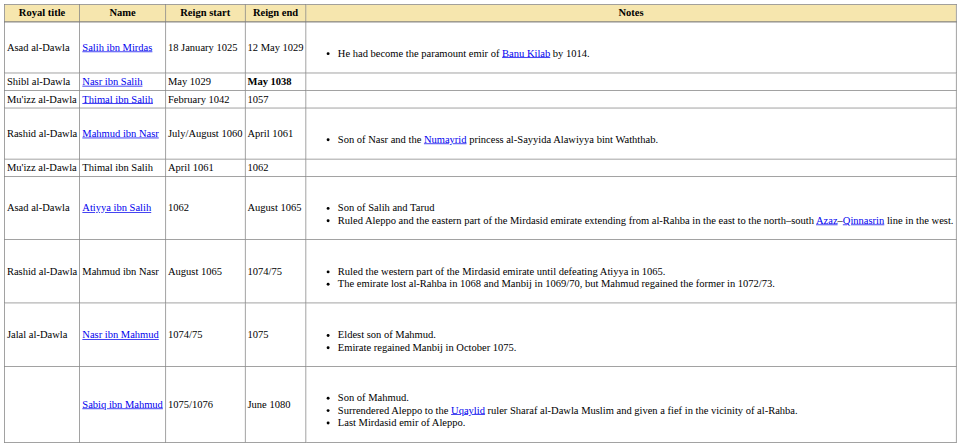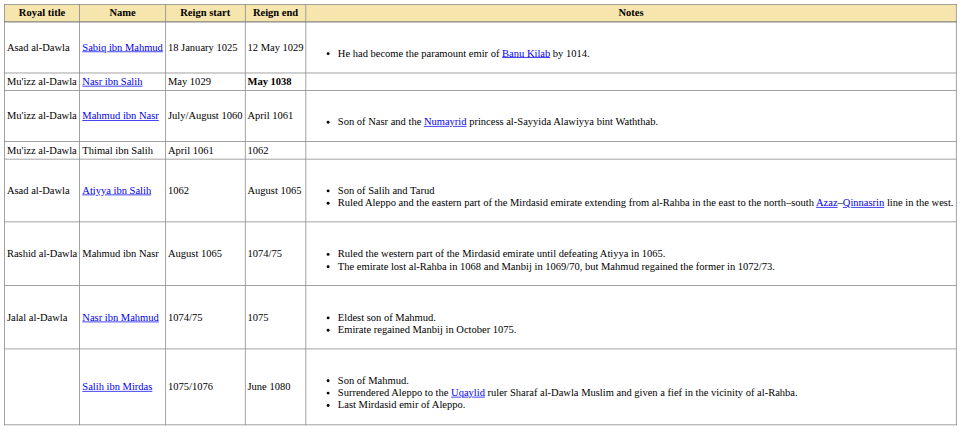 <table class="nowraplinks" cellspacing="0" cellpadding="3" rules="all" style="background:##f6e6ae; border-style: solid; border-width: 1px; font-size:90%; empty-cells:show; border-collapse:collapse">
 <tr style="background:#f6e6ae;">
 <th>Royal title</th>
 <th>Name</th>
 <th>Reign start</th>
 <th>Reign end</th>
 <th>Notes</th>
 </tr>
 <tr>
 </tr>
 <tr bgcolor="#ffffff">
 <td>Asad al-Dawla</td>
-<td><a href='#'>Salih ibn Mirdas</a></td>
+<td><a href='#'>Sabiq ibn Mahmud</a></td>
 <td>18 January 1025</td>
 <td>12 May 1029</td>
 <td><br><ul><li>He had become the paramount emir of <a href='#'>Banu Kilab</a> by 1014.</li></ul></td>
 </tr>
 <tr bgcolor="#ffffff">
-<td>Shibl al-Dawla</td>
+<td>Mu'izz al-Dawla</td>
 <td><a href='#'>Nasr ibn Salih</a></td>
 <td>May 1029</td>
 <td><strong>May 1038</strong></td>
 <td></td>
 </tr>
 <tr bgcolor="#ffffff">
 <td>Mu'izz al-Dawla</td>
-<td><a href='#'>Thimal ibn Salih</a></td>
-<td>February 1042</td>
-<td>1057</td>
-<td></td>
-</tr>
-<tr bgcolor="#ffffff">
-<td>Rashid al-Dawla</td>
 <td><a href='#'>Mahmud ibn Nasr</a></td>
 <td>July/August 1060</td>
 <td>April 1061</td>
 <td><br><ul><li>Son of Nasr and the <a href='#'>Numayrid</a> princess al-Sayyida Alawiyya bint Waththab.</li></ul></td>
 </tr>
 <tr bgcolor="#ffffff">
 <td>Mu'izz al-Dawla</td>
 <td>Thimal ibn Salih</td>
 <td>April 1061</td>
 <td>1062</td>
 <td></td>
 </tr>
 <tr bgcolor="#ffffff">
 <td>Asad al-Dawla</td>
 <td><a href='#'>Atiyya ibn Salih</a></td>
 <td>1062</td>
 <td>August 1065</td>
 <td><br><ul><li>Son of Salih and Tarud</li><li>Ruled Aleppo and the eastern part of the Mirdasid emirate extending from al-Rahba in the east to the north–south <a href='#'>Azaz</a>–<a href='#'>Qinnasrin</a> line in the west.</li></ul></td>
 </tr>
 <tr bgcolor="#ffffff">
 <td>Rashid al-Dawla</td>
 <td>Mahmud ibn Nasr</td>
 <td>August 1065</td>
 <td>1074/75</td>
 <td><br><ul><li>Ruled the western part of the Mirdasid emirate until defeating Atiyya in 1065.</li><li>The emirate lost al-Rahba in 1068 and Manbij in 1069/70, but Mahmud regained the former in 1072/73.</li></ul></td>
 </tr>
 <tr bgcolor="#ffffff">
 <td>Jalal al-Dawla</td>
 <td><a href='#'>Nasr ibn Mahmud</a></td>
 <td>1074/75</td>
 <td>1075</td>
 <td><br><ul><li>Eldest son of Mahmud.</li><li>Emirate regained Manbij in October 1075.</li></ul></td>
 </tr>
 <tr bgcolor="#ffffff">
 <td></td>
-<td><a href='#'>Sabiq ibn Mahmud</a></td>
+<td><a href='#'>Salih ibn Mirdas</a></td>
 <td>1075/1076</td>
 <td>June 1080</td>
 <td><br><ul><li>Son of Mahmud.</li><li>Surrendered Aleppo to the <a href='#'>Uqaylid</a> ruler Sharaf al-Dawla Muslim and given a fief in the vicinity of al-Rahba.</li><li>Last Mirdasid emir of Aleppo.</li></ul></td>
 </tr>
 </table>
